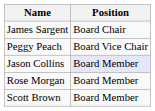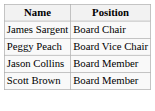 <table class="wikitable">
 <tr>
 <th>Name</th>
 <th>Position</th>
 </tr>
 <tr>
 <td>James Sargent</td>
 <td>Board Chair</td>
 </tr>
 <tr>
 <td>Peggy Peach</td>
 <td>Board Vice Chair</td>
 </tr>
 <tr>
 <td>Jason Collins</td>
-<td style="background: lavender;">Board Member</td>
-</tr>
-<tr>
-<td>Rose Morgan</td>
 <td>Board Member</td>
 </tr>
 <tr>
 <td>Scott Brown</td>
 <td>Board Member</td>
 </tr>
 </table>
